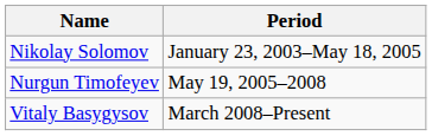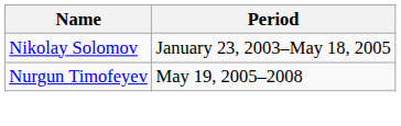 <table class="wikitable">
 <tr>
 <th>Name</th>
 <th>Period</th>
 </tr>
 <tr>
 <td><a href='#'>Nikolay Solomov</a></td>
 <td>January 23, 2003–May 18, 2005</td>
 </tr>
 <tr>
 <td><a href='#'>Nurgun Timofeyev</a></td>
 <td>May 19, 2005–2008</td>
 </tr>
-<tr>
-<td><a href='#'>Vitaly Basygysov</a></td>
-<td>March 2008–Present</td>
-</tr>
 </table>
